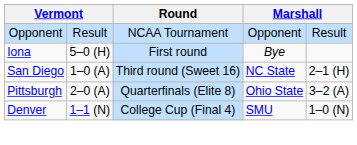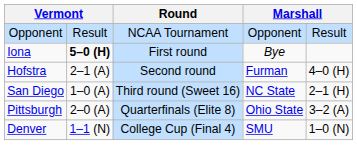 <table class="wikitable" style="text-align: center;">
 <tr>
 <th colspan="2"><a href='#'>Vermont</a> </th>
 <th>Round</th>
 <th colspan="2"><a href='#'>Marshall</a> </th>
 </tr>
 <tr bgcolor="#c1e0ff">
 <td>Opponent</td>
 <td>Result</td>
 <td>NCAA Tournament</td>
 <td>Opponent</td>
 <td>Result</td>
 </tr>
 <tr>
 <td align="left"><a href='#'>Iona</a> </td>
-<td>5–0 (H)</td>
+<td><strong>5–0 (H)</strong></td>
 <td bgcolor="#c1e0ff">First round</td>
 <td><em>Bye</em></td>
 <td></td>
+</tr>
+<tr>
+<td align="left"><a href='#'>Hofstra</a> </td>
+<td>2–1 (A)</td>
+<td bgcolor="#c1e0ff">Second round</td>
+<td align="left"><a href='#'>Furman</a> </td>
+<td>4–0 (H)</td>
 </tr>
 <tr>
 <td align="left"><a href='#'>San Diego</a> </td>
 <td>1–0 (A)</td>
 <td bgcolor="#c1e0ff">Third round (Sweet 16)</td>
 <td align="left"><a href='#'>NC State</a> </td>
 <td>2–1 (H)</td>
 </tr>
 <tr>
 <td align="left"><a href='#'>Pittsburgh</a> </td>
 <td>2–0 (A)</td>
 <td bgcolor="#c1e0ff">Quarterfinals (Elite 8)</td>
 <td align="left"><a href='#'>Ohio State</a> </td>
 <td>3–2 (A)</td>
 </tr>
 <tr>
 <td align="left"><a href='#'>Denver</a> </td>
 <td><a href='#'>1–1</a>   (N)</td>
 <td bgcolor="#c1e0ff">College Cup (Final 4)</td>
 <td align="left"><a href='#'>SMU</a> </td>
 <td>1–0 (N)</td>
 </tr>
 </table>
